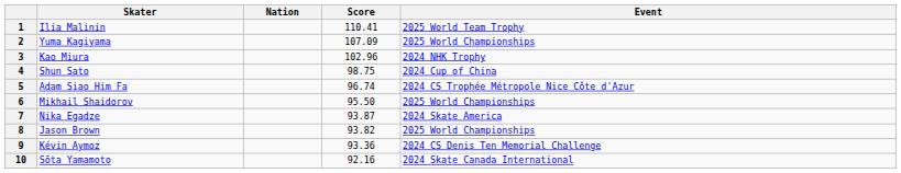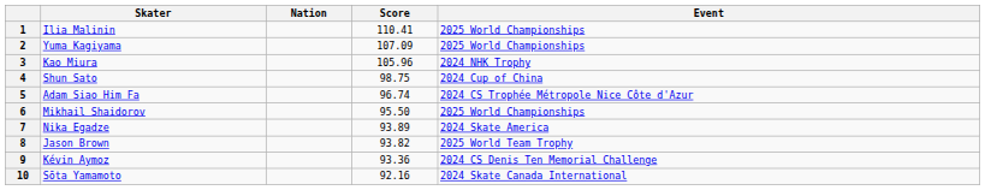 <table class="wikitable unsortable" style="text-align:left; width:80%">
 <tr>
 <th scope="col"></th>
 <th scope="col">Skater</th>
 <th scope="col">Nation</th>
 <th scope="col">Score</th>
 <th scope="col">Event</th>
 </tr>
 <tr>
 <th scope="row">1</th>
 <td><a href='#'>Ilia Malinin</a></td>
 <td></td>
 <td style="text-align:center">110.41</td>
-<td><a href='#'>2025 World Team Trophy</a></td>
+<td><a href='#'>2025 World Championships</a></td>
 </tr>
 <tr>
 <th scope="row">2</th>
 <td><a href='#'>Yuma Kagiyama</a></td>
 <td></td>
 <td style="text-align:center">107.09</td>
 <td><a href='#'>2025 World Championships</a></td>
 </tr>
 <tr>
 <th scope="row">3</th>
 <td><a href='#'>Kao Miura</a></td>
 <td></td>
-<td style="text-align:center">102.96</td>
+<td style="text-align:center">105.96</td>
 <td><a href='#'>2024 NHK Trophy</a></td>
 </tr>
 <tr>
 <th scope="row">4</th>
 <td><a href='#'>Shun Sato</a></td>
 <td></td>
 <td style="text-align:center">98.75</td>
 <td><a href='#'>2024 Cup of China</a></td>
 </tr>
 <tr>
 <th scope="row">5</th>
 <td><a href='#'>Adam Siao Him Fa</a></td>
 <td></td>
 <td style="text-align:center">96.74</td>
 <td><a href='#'>2024 CS Trophée Métropole Nice Côte d'Azur</a></td>
 </tr>
 <tr>
 <th scope="row">6</th>
 <td><a href='#'>Mikhail Shaidorov</a></td>
 <td></td>
 <td style="text-align:center">95.50</td>
 <td><a href='#'>2025 World Championships</a></td>
 </tr>
 <tr>
 <th scope="row">7</th>
 <td><a href='#'>Nika Egadze</a></td>
 <td></td>
-<td style="text-align:center">93.87</td>
+<td style="text-align:center">93.89</td>
 <td><a href='#'>2024 Skate America</a></td>
 </tr>
 <tr>
 <th scope="row">8</th>
 <td><a href='#'>Jason Brown</a></td>
 <td></td>
 <td style="text-align:center">93.82</td>
-<td><a href='#'>2025 World Championships</a></td>
+<td><a href='#'>2025 World Team Trophy</a></td>
 </tr>
 <tr>
 <th scope="row">9</th>
 <td><a href='#'>Kévin Aymoz</a></td>
 <td></td>
 <td style="text-align:center">93.36</td>
 <td><a href='#'>2024 CS Denis Ten Memorial Challenge</a></td>
 </tr>
 <tr>
 <th scope="row">10</th>
 <td><a href='#'>Sōta Yamamoto</a></td>
 <td></td>
 <td style="text-align:center">92.16</td>
 <td><a href='#'>2024 Skate Canada International</a></td>
 </tr>
 </table>
